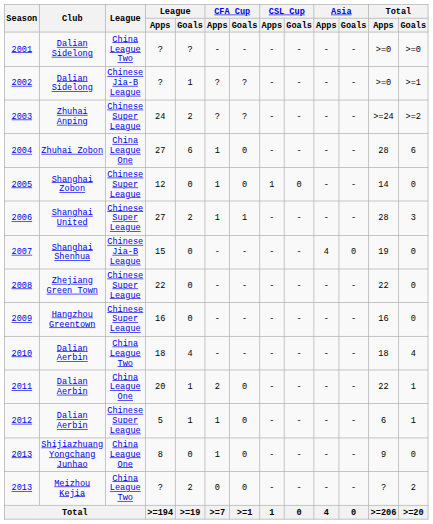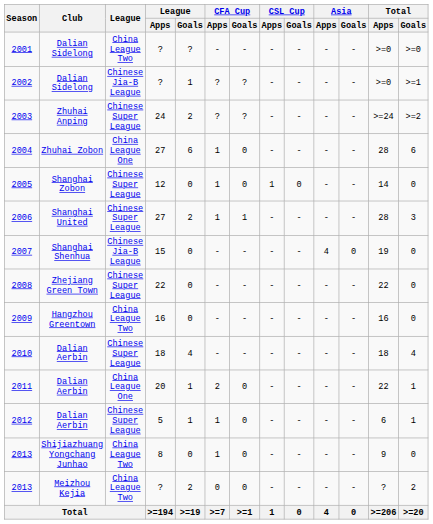 <table class="wikitable" style="text-align: center;">
 <tr>
 <th rowspan="2">Season</th>
 <th rowspan="2">Club</th>
 <th rowspan="2">League</th>
 <th colspan="2">League</th>
 <th colspan="2"><a href='#'>CFA Cup</a></th>
 <th colspan="2"><a href='#'>CSL Cup</a></th>
 <th colspan="2"><a href='#'>Asia</a></th>
 <th colspan="2">Total</th>
 </tr>
 <tr>
 <th>Apps</th>
 <th>Goals</th>
 <th>Apps</th>
 <th>Goals</th>
 <th>Apps</th>
 <th>Goals</th>
 <th>Apps</th>
 <th>Goals</th>
 <th>Apps</th>
 <th>Goals</th>
 </tr>
 <tr>
 <td><a href='#'>2001</a></td>
 <td><a href='#'>Dalian Sidelong</a></td>
 <td><a href='#'>China League Two</a></td>
 <td>?</td>
 <td>?</td>
 <td>-</td>
 <td>-</td>
 <td>-</td>
 <td>-</td>
 <td>-</td>
 <td>-</td>
 <td>>=0</td>
 <td>>=0</td>
 </tr>
 <tr>
 <td><a href='#'>2002</a></td>
 <td><a href='#'>Dalian Sidelong</a></td>
 <td><a href='#'>Chinese Jia-B League</a></td>
 <td>?</td>
 <td>1</td>
 <td>?</td>
 <td>?</td>
 <td>-</td>
 <td>-</td>
 <td>-</td>
 <td>-</td>
 <td>>=0</td>
 <td>>=1</td>
 </tr>
 <tr>
 <td><a href='#'>2003</a></td>
 <td><a href='#'>Zhuhai Anping</a></td>
 <td><a href='#'>Chinese Super League</a></td>
 <td>24</td>
 <td>2</td>
 <td>?</td>
 <td>?</td>
 <td>-</td>
 <td>-</td>
 <td>-</td>
 <td>-</td>
 <td>>=24</td>
 <td>>=2</td>
 </tr>
 <tr>
 <td><a href='#'>2004</a></td>
 <td><a href='#'>Zhuhai Zobon</a></td>
 <td><a href='#'>China League One</a></td>
 <td>27</td>
 <td>6</td>
 <td>1</td>
 <td>0</td>
 <td>-</td>
 <td>-</td>
 <td>-</td>
 <td>-</td>
 <td>28</td>
 <td>6</td>
 </tr>
 <tr>
 <td><a href='#'>2005</a></td>
 <td><a href='#'>Shanghai Zobon</a></td>
 <td><a href='#'>Chinese Super League</a></td>
 <td>12</td>
 <td>0</td>
 <td>1</td>
 <td>0</td>
 <td>1</td>
 <td>0</td>
 <td>-</td>
 <td>-</td>
 <td>14</td>
 <td>0</td>
 </tr>
 <tr>
 <td><a href='#'>2006</a></td>
 <td><a href='#'>Shanghai United</a></td>
 <td><a href='#'>Chinese Super League</a></td>
 <td>27</td>
 <td>2</td>
 <td>1</td>
 <td>1</td>
 <td>-</td>
 <td>-</td>
 <td>-</td>
 <td>-</td>
 <td>28</td>
 <td>3</td>
 </tr>
 <tr>
 <td><a href='#'>2007</a></td>
 <td><a href='#'>Shanghai Shenhua</a></td>
 <td><a href='#'>Chinese Jia-B League</a></td>
 <td>15</td>
 <td>0</td>
 <td>-</td>
 <td>-</td>
 <td>-</td>
 <td>-</td>
 <td>4</td>
 <td>0</td>
 <td>19</td>
 <td>0</td>
 </tr>
 <tr>
 <td><a href='#'>2008</a></td>
 <td><a href='#'>Zhejiang Green Town</a></td>
 <td><a href='#'>Chinese Super League</a></td>
 <td>22</td>
 <td>0</td>
 <td>-</td>
 <td>-</td>
 <td>-</td>
 <td>-</td>
 <td>-</td>
 <td>-</td>
 <td>22</td>
 <td>0</td>
 </tr>
 <tr>
 <td><a href='#'>2009</a></td>
 <td><a href='#'>Hangzhou Greentown</a></td>
-<td><a href='#'>Chinese Super League</a></td>
+<td><a href='#'>China League Two</a></td>
 <td>16</td>
 <td>0</td>
 <td>-</td>
 <td>-</td>
 <td>-</td>
 <td>-</td>
 <td>-</td>
 <td>-</td>
 <td>16</td>
 <td>0</td>
 </tr>
 <tr>
 <td><a href='#'>2010</a></td>
 <td><a href='#'>Dalian Aerbin</a></td>
-<td><a href='#'>China League Two</a></td>
+<td><a href='#'>Chinese Super League</a></td>
 <td>18</td>
 <td>4</td>
 <td>-</td>
 <td>-</td>
 <td>-</td>
 <td>-</td>
 <td>-</td>
 <td>-</td>
 <td>18</td>
 <td>4</td>
 </tr>
 <tr>
 <td><a href='#'>2011</a></td>
 <td><a href='#'>Dalian Aerbin</a></td>
 <td><a href='#'>China League One</a></td>
 <td>20</td>
 <td>1</td>
 <td>2</td>
 <td>0</td>
 <td>-</td>
 <td>-</td>
 <td>-</td>
 <td>-</td>
 <td>22</td>
 <td>1</td>
 </tr>
 <tr>
 <td><a href='#'>2012</a></td>
 <td><a href='#'>Dalian Aerbin</a></td>
 <td><a href='#'>Chinese Super League</a></td>
 <td>5</td>
 <td>1</td>
 <td>1</td>
 <td>0</td>
 <td>-</td>
 <td>-</td>
 <td>-</td>
 <td>-</td>
 <td>6</td>
 <td>1</td>
 </tr>
 <tr>
 <td><a href='#'>2013</a></td>
 <td><a href='#'>Shijiazhuang Yongchang Junhao</a></td>
-<td><a href='#'>China League One</a></td>
+<td><a href='#'>China League Two</a></td>
 <td>8</td>
 <td>0</td>
 <td>1</td>
 <td>0</td>
 <td>-</td>
 <td>-</td>
 <td>-</td>
 <td>-</td>
 <td>9</td>
 <td>0</td>
 </tr>
 <tr>
 <td><a href='#'>2013</a></td>
 <td><a href='#'>Meizhou Kejia</a></td>
 <td><a href='#'>China League Two</a></td>
 <td>?</td>
 <td>2</td>
 <td>0</td>
 <td>0</td>
 <td>-</td>
 <td>-</td>
 <td>-</td>
 <td>-</td>
 <td>?</td>
 <td>2</td>
 </tr>
 <tr>
 <th colspan="3">Total</th>
 <th>>=194</th>
 <th>>=19</th>
 <th>>=7</th>
 <th>>=1</th>
 <th>1</th>
 <th>0</th>
 <th>4</th>
 <th>0</th>
 <th>>=206</th>
 <th>>=20</th>
 </tr>
 </table>
